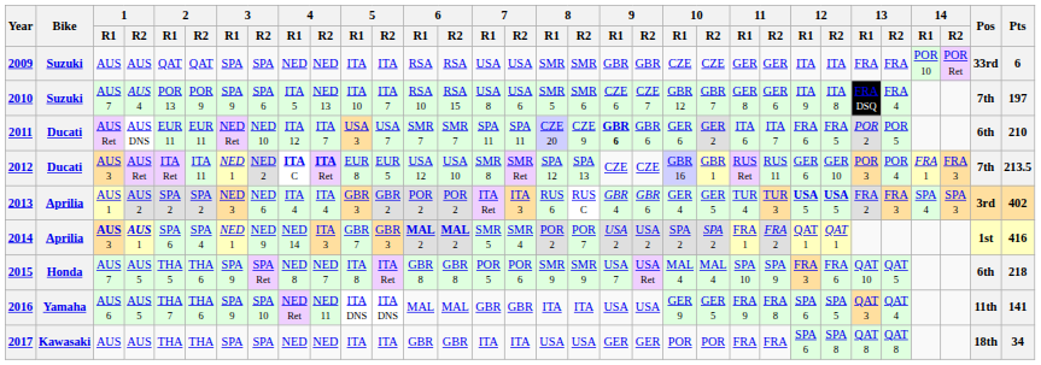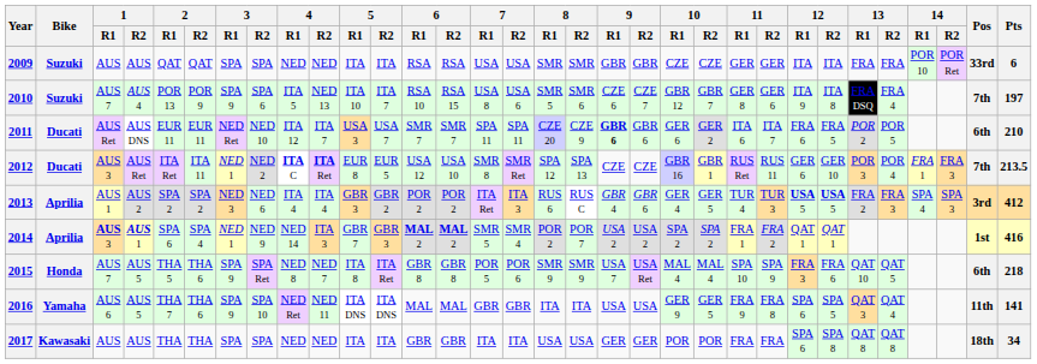 <table class="wikitable" style="text-align:center; font-size:90%">
 <tr>
 <th valign="middle" rowspan=2>Year</th>
 <th valign="middle" rowspan=2>Bike</th>
 <th colspan=2>1</th>
 <th colspan=2>2</th>
 <th colspan=2>3</th>
 <th colspan=2>4</th>
 <th colspan=2>5</th>
 <th colspan=2>6</th>
 <th colspan=2>7</th>
 <th colspan=2>8</th>
 <th colspan=2>9</th>
 <th colspan=2>10</th>
 <th colspan=2>11</th>
 <th colspan=2>12</th>
 <th colspan=2>13</th>
 <th colspan=2>14</th>
 <th rowspan=2>Pos</th>
 <th rowspan=2>Pts</th>
 </tr>
 <tr>
 <th>R1</th>
 <th>R2</th>
 <th>R1</th>
 <th>R2</th>
 <th>R1</th>
 <th>R2</th>
 <th>R1</th>
 <th>R2</th>
 <th>R1</th>
 <th>R2</th>
 <th>R1</th>
 <th>R2</th>
 <th>R1</th>
 <th>R2</th>
 <th>R1</th>
 <th>R2</th>
 <th>R1</th>
 <th>R2</th>
 <th>R1</th>
 <th>R2</th>
 <th>R1</th>
 <th>R2</th>
 <th>R1</th>
 <th>R2</th>
 <th>R1</th>
 <th>R2</th>
 <th>R1</th>
 <th>R2</th>
 </tr>
 <tr>
 <th><a href='#'>2009</a></th>
 <th><a href='#'>Suzuki</a></th>
 <td><a href='#'>AUS</a></td>
 <td><a href='#'>AUS</a></td>
 <td><a href='#'>QAT</a></td>
 <td><a href='#'>QAT</a></td>
 <td><a href='#'>SPA</a></td>
 <td><a href='#'>SPA</a></td>
 <td><a href='#'>NED</a></td>
 <td><a href='#'>NED</a></td>
 <td><a href='#'>ITA</a></td>
 <td><a href='#'>ITA</a></td>
 <td><a href='#'>RSA</a></td>
 <td><a href='#'>RSA</a></td>
 <td><a href='#'>USA</a></td>
 <td><a href='#'>USA</a></td>
 <td><a href='#'>SMR</a></td>
 <td><a href='#'>SMR</a></td>
 <td><a href='#'>GBR</a></td>
 <td><a href='#'>GBR</a></td>
 <td><a href='#'>CZE</a></td>
 <td><a href='#'>CZE</a></td>
 <td><a href='#'>GER</a></td>
 <td><a href='#'>GER</a></td>
 <td><a href='#'>ITA</a></td>
 <td><a href='#'>ITA</a></td>
 <td><a href='#'>FRA</a></td>
 <td><a href='#'>FRA</a></td>
 <td style="background:#DFFFDF;"><a href='#'>POR</a><br><small>10</small></td>
 <td style="background:#EFCFFF;"><a href='#'>POR</a><br><small>Ret</small></td>
 <th>33rd</th>
 <th>6</th>
 </tr>
 <tr>
 <th><a href='#'>2010</a></th>
 <th><a href='#'>Suzuki</a></th>
 <td style="background:#DFFFDF;"><a href='#'>AUS</a><br><small>7</small></td>
 <td style="background:#DFFFDF;"><em><a href='#'>AUS</a></em><br><small>4</small></td>
 <td style="background:#DFFFDF;"><a href='#'>POR</a><br><small>13</small></td>
 <td style="background:#DFFFDF;"><a href='#'>POR</a><br><small>9</small></td>
 <td style="background:#DFFFDF;"><a href='#'>SPA</a><br><small>9</small></td>
 <td style="background:#DFFFDF;"><a href='#'>SPA</a><br><small>6</small></td>
 <td style="background:#DFFFDF;"><a href='#'>ITA</a><br><small>5</small></td>
 <td style="background:#DFFFDF;"><a href='#'>NED</a><br><small>13</small></td>
 <td style="background:#DFFFDF;"><a href='#'>ITA</a><br><small>10</small></td>
 <td style="background:#DFFFDF;"><a href='#'>ITA</a><br><small>7</small></td>
 <td style="background:#DFFFDF;"><a href='#'>RSA</a><br><small>10</small></td>
 <td style="background:#DFFFDF;"><a href='#'>RSA</a><br><small>15</small></td>
 <td style="background:#DFFFDF;"><a href='#'>USA</a><br><small>8</small></td>
 <td style="background:#DFFFDF;"><a href='#'>USA</a><br><small>6</small></td>
 <td style="background:#DFFFDF;"><a href='#'>SMR</a><br><small>5</small></td>
 <td style="background:#DFFFDF;"><a href='#'>SMR</a><br><small>6</small></td>
 <td style="background:#DFFFDF;"><a href='#'>CZE</a><br><small>6</small></td>
 <td style="background:#DFFFDF;"><a href='#'>CZE</a><br><small>7</small></td>
 <td style="background:#DFFFDF;"><a href='#'>GBR</a><br><small>12</small></td>
 <td style="background:#DFFFDF;"><a href='#'>GBR</a><br><small>7</small></td>
 <td style="background:#DFFFDF;"><a href='#'>GER</a><br><small>8</small></td>
 <td style="background:#DFFFDF;"><a href='#'>GER</a><br><small>6</small></td>
 <td style="background:#DFFFDF;"><a href='#'>ITA</a><br><small>9</small></td>
 <td style="background:#DFFFDF;"><a href='#'>ITA</a><br><small>8</small></td>
 <td style="background:black; color:white;"><a href='#'><span>FRA</span></a><br><small>DSQ</small></td>
 <td style="background:#DFFFDF;"><a href='#'>FRA</a><br><small>4</small></td>
 <td></td>
 <td></td>
 <th>7th</th>
 <th>197</th>
 </tr>
 <tr>
 <th><a href='#'>2011</a></th>
 <th><a href='#'>Ducati</a></th>
 <td style="background:#EFCFFF;"><a href='#'>AUS</a><br><small>Ret</small></td>
 <td style="background:#FFFFFF;"><a href='#'>AUS</a><br><small>DNS</small></td>
 <td style="background:#DFFFDF;"><a href='#'>EUR</a><br><small>11</small></td>
 <td style="background:#DFFFDF;"><a href='#'>EUR</a><br><small>11</small></td>
 <td style="background:#EFCFFF;"><a href='#'>NED</a><br><small>Ret</small></td>
 <td style="background:#DFFFDF;"><a href='#'>NED</a><br><small>10</small></td>
 <td style="background:#DFFFDF;"><a href='#'>ITA</a><br><small>12</small></td>
 <td style="background:#DFFFDF;"><a href='#'>ITA</a><br><small>7</small></td>
 <td style="background:#FFDF9F;"><a href='#'>USA</a><br><small>3</small></td>
 <td style="background:#DFFFDF;"><a href='#'>USA</a><br><small>7</small></td>
 <td style="background:#DFFFDF;"><a href='#'>SMR</a><br><small>7</small></td>
 <td style="background:#DFFFDF;"><a href='#'>SMR</a><br><small>7</small></td>
 <td style="background:#DFFFDF;"><a href='#'>SPA</a><br><small>11</small></td>
 <td style="background:#DFFFDF;"><a href='#'>SPA</a><br><small>11</small></td>
 <td style="background:#CFCFFF;"><a href='#'>CZE</a><br><small>20</small></td>
 <td style="background:#DFFFDF;"><a href='#'>CZE</a><br><small>9</small></td>
 <td style="background:#DFFFDF;"><strong><a href='#'>GBR</a><br><small>6</small></strong></td>
 <td style="background:#DFFFDF;"><a href='#'>GBR</a><br><small>6</small></td>
 <td style="background:#DFFFDF;"><a href='#'>GER</a><br><small>6</small></td>
 <td style="background:#DFDFDF;"><a href='#'>GER</a><br><small>2</small></td>
 <td style="background:#DFFFDF;"><a href='#'>ITA</a><br><small>6</small></td>
 <td style="background:#DFFFDF;"><a href='#'>ITA</a><br><small>7</small></td>
 <td style="background:#DFFFDF;"><a href='#'>FRA</a><br><small>6</small></td>
 <td style="background:#DFFFDF;"><a href='#'>FRA</a><br><small>5</small></td>
 <td style="background:#DFDFDF;"><em><a href='#'>POR</a></em><br><small>2</small></td>
 <td style="background:#DFFFDF;"><a href='#'>POR</a><br><small>5</small></td>
 <td></td>
 <td></td>
 <th>6th</th>
 <th>210</th>
 </tr>
 <tr>
 <th><a href='#'>2012</a></th>
 <th><a href='#'>Ducati</a></th>
 <td style="background:#FFDF9F;"><a href='#'>AUS</a><br><small>3</small></td>
 <td style="background:#EFCFFF;"><a href='#'>AUS</a><br><small>Ret</small></td>
 <td style="background:#EFCFFF;"><a href='#'>ITA</a><br><small>Ret</small></td>
 <td style="background:#DFFFDF;"><a href='#'>ITA</a><br><small>11</small></td>
 <td style="background:#FFFFBF;"><em><a href='#'>NED</a></em><br><small>1</small></td>
 <td style="background:#DFDFDF;"><a href='#'>NED</a><br><small>2</small></td>
 <td style="background:#FFFFFF;"><strong><a href='#'>ITA</a></strong><br><small>C</small></td>
 <td style="background:#EFCFFF;"><strong><a href='#'>ITA</a></strong><br><small>Ret</small></td>
 <td style="background:#DFFFDF;"><a href='#'>EUR</a><br><small>8</small></td>
 <td style="background:#DFFFDF;"><a href='#'>EUR</a><br><small>5</small></td>
 <td style="background:#DFFFDF;"><a href='#'>USA</a><br><small>12</small></td>
 <td style="background:#DFFFDF;"><a href='#'>USA</a><br><small>10</small></td>
 <td style="background:#DFFFDF;"><a href='#'>SMR</a><br><small>8</small></td>
 <td style="background:#EFCFFF;"><a href='#'>SMR</a><br><small>Ret</small></td>
 <td style="background:#DFFFDF;"><a href='#'>SPA</a><br><small>12</small></td>
 <td style="background:#DFFFDF;"><a href='#'>SPA</a><br><small>13</small></td>
 <td><a href='#'>CZE</a></td>
 <td><a href='#'>CZE</a></td>
 <td style="background:#CFCFFF;"><a href='#'>GBR</a><br><small>16</small></td>
 <td style="background:#FFFFBF;"><a href='#'>GBR</a><br><small>1</small></td>
 <td style="background:#EFCFFF;"><a href='#'>RUS</a><br><small>Ret</small></td>
 <td style="background:#DFFFDF;"><a href='#'>RUS</a><br><small>11</small></td>
 <td style="background:#DFFFDF;"><a href='#'>GER</a><br><small>6</small></td>
 <td style="background:#DFFFDF;"><a href='#'>GER</a><br><small>10</small></td>
 <td style="background:#FFDF9F;"><a href='#'>POR</a><br><small>3</small></td>
 <td style="background:#DFFFDF;"><a href='#'>POR</a><br><small>4</small></td>
 <td style="background:#FFFFBF;"><em><a href='#'>FRA</a></em><br><small>1</small></td>
 <td style="background:#FFDF9F;"><a href='#'>FRA</a><br><small>3</small></td>
 <th>7th</th>
 <th>213.5</th>
 </tr>
 <tr>
 <th><a href='#'>2013</a></th>
 <th><a href='#'>Aprilia</a></th>
 <td style="background:#FFFFBF;"><a href='#'>AUS</a><br><small>1</small></td>
 <td style="background:#DFDFDF;"><a href='#'>AUS</a><br><small>2</small></td>
 <td style="background:#DFDFDF;"><a href='#'>SPA</a><br><small>2</small></td>
 <td style="background:#DFDFDF;"><a href='#'>SPA</a><br><small>2</small></td>
 <td style="background:#FFDF9F;"><a href='#'>NED</a><br><small>3</small></td>
 <td style="background:#DFFFDF;"><a href='#'>NED</a><br><small>6</small></td>
 <td style="background:#DFFFDF;"><a href='#'>ITA</a><br><small>4</small></td>
 <td style="background:#DFFFDF;"><a href='#'>ITA</a><br><small>4</small></td>
 <td style="background:#FFDF9F;"><a href='#'>GBR</a><br><small>3</small></td>
 <td style="background:#DFDFDF;"><a href='#'>GBR</a><br><small>2</small></td>
 <td style="background:#DFDFDF;"><a href='#'>POR</a><br><small>2</small></td>
 <td style="background:#DFDFDF;"><a href='#'>POR</a><br><small>2</small></td>
 <td style="background:#EFCFFF;"><a href='#'>ITA</a><br><small>Ret</small></td>
 <td style="background:#FFDF9F;"><a href='#'>ITA</a><br><small>3</small></td>
 <td style="background:#DFFFDF;"><a href='#'>RUS</a><br><small>6</small></td>
 <td style="background:#FFFFFF;"><a href='#'>RUS</a><br><small>C</small></td>
 <td style="background:#DFFFDF;"><em><a href='#'>GBR</a></em><br><small>4</small></td>
 <td style="background:#DFFFDF;"><em><a href='#'>GBR</a></em><br><small>6</small></td>
 <td style="background:#DFFFDF;"><a href='#'>GER</a><br><small>4</small></td>
 <td style="background:#DFFFDF;"><a href='#'>GER</a><br><small>5</small></td>
 <td style="background:#DFFFDF;"><a href='#'>TUR</a><br><small>4</small></td>
 <td style="background:#FFDF9F;"><a href='#'>TUR</a><br><small>3</small></td>
 <td style="background:#DFFFDF;"><strong><a href='#'>USA</a></strong><br><small>5</small></td>
 <td style="background:#DFFFDF;"><strong><a href='#'>USA</a></strong><br><small>5</small></td>
 <td style="background:#DFDFDF;"><a href='#'>FRA</a><br><small>2</small></td>
 <td style="background:#FFDF9F;"><a href='#'>FRA</a><br><small>3</small></td>
 <td style="background:#DFFFDF;"><a href='#'>SPA</a><br><small>4</small></td>
 <td style="background:#FFDF9F;"><a href='#'>SPA</a><br><small>3</small></td>
 <td style="background:#FFDF9F;"><strong>3rd</strong></td>
-<td style="background:#FFDF9F;"><strong>402</strong></td>
+<td style="background:#FFDF9F;"><strong>412</strong></td>
 </tr>
 <tr>
 <th><a href='#'>2014</a></th>
 <th><a href='#'>Aprilia</a></th>
 <td style="background:#FFDF9F;"><strong><a href='#'>AUS</a></strong><br><small>3</small></td>
 <td style="background:#FFFFBF;"><strong><em><a href='#'>AUS</a></em></strong><br><small>1</small></td>
 <td style="background:#DFFFDF;"><a href='#'>SPA</a><br><small>6</small></td>
 <td style="background:#DFFFDF;"><a href='#'>SPA</a><br><small>4</small></td>
 <td style="background:#FFFFBF;"><em><a href='#'>NED</a></em><br><small>1</small></td>
 <td style="background:#DFFFDF;"><a href='#'>NED</a><br><small>9</small></td>
 <td style="background:#DFFFDF;"><a href='#'>NED</a><br><small>14</small></td>
 <td style="background:#FFDF9F;"><a href='#'>ITA</a><br><small>3</small></td>
 <td style="background:#DFFFDF;"><a href='#'>GBR</a><br><small>7</small></td>
 <td style="background:#FFDF9F;"><a href='#'>GBR</a><br><small>3</small></td>
 <td style="background:#DFDFDF;"><strong><a href='#'>MAL</a></strong><br><small>2</small></td>
 <td style="background:#DFDFDF;"><strong><a href='#'>MAL</a></strong><br><small>2</small></td>
 <td style="background:#DFFFDF;"><a href='#'>SMR</a><br><small>5</small></td>
 <td style="background:#DFFFDF;"><a href='#'>SMR</a><br><small>4</small></td>
 <td style="background:#DFDFDF;"><a href='#'>POR</a><br><small>2</small></td>
 <td style="background:#DFFFDF;"><a href='#'>POR</a><br><small>7</small></td>
 <td style="background:#DFDFDF;"><em><a href='#'>USA</a></em><br><small>2</small></td>
 <td style="background:#DFDFDF;"><a href='#'>USA</a><br><small>2</small></td>
 <td style="background:#DFDFDF;"><a href='#'>SPA</a><br><small>2</small></td>
 <td style="background:#DFDFDF;"><em><a href='#'>SPA</a></em><br><small>2</small></td>
 <td style="background:#FFFFBF;"><a href='#'>FRA</a><br><small>1</small></td>
 <td style="background:#DFDFDF;"><em><a href='#'>FRA</a></em><br><small>2</small></td>
 <td style="background:#FFFFBF;"><a href='#'>QAT</a><br><small>1</small></td>
 <td style="background:#FFFFBF;"><em><a href='#'>QAT</a></em><br><small>1</small></td>
 <td></td>
 <td></td>
 <td></td>
 <td></td>
 <td style="background:#FFFFBF;"><strong>1st</strong></td>
 <td style="background:#FFFFBF;"><strong>416</strong></td>
 </tr>
 <tr>
 <th><a href='#'>2015</a></th>
 <th><a href='#'>Honda</a></th>
 <td style="background:#DFFFDF;"><a href='#'>AUS</a><br><small>7</small></td>
 <td style="background:#DFFFDF;"><a href='#'>AUS</a><br><small>5</small></td>
 <td style="background:#DFFFDF;"><a href='#'>THA</a><br><small>5</small></td>
 <td style="background:#DFFFDF;"><a href='#'>THA</a><br><small>6</small></td>
 <td style="background:#DFFFDF;"><a href='#'>SPA</a><br><small>9</small></td>
 <td style="background:#EFCFFF;"><a href='#'>SPA</a><br><small>Ret</small></td>
 <td style="background:#DFFFDF;"><a href='#'>NED</a><br><small>8</small></td>
 <td style="background:#DFFFDF;"><a href='#'>NED</a><br><small>7</small></td>
 <td style="background:#DFFFDF;"><a href='#'>ITA</a><br><small>8</small></td>
 <td style="background:#EFCFFF;"><a href='#'>ITA</a><br><small>Ret</small></td>
 <td style="background:#DFFFDF;"><a href='#'>GBR</a><br><small>8</small></td>
 <td style="background:#DFFFDF;"><a href='#'>GBR</a><br><small>8</small></td>
 <td style="background:#DFFFDF;"><a href='#'>POR</a><br><small>5</small></td>
 <td style="background:#DFFFDF;"><a href='#'>POR</a><br><small>6</small></td>
 <td style="background:#DFFFDF;"><a href='#'>SMR</a><br><small>9</small></td>
 <td style="background:#DFFFDF;"><a href='#'>SMR</a><br><small>9</small></td>
 <td style="background:#DFFFDF;"><a href='#'>USA</a><br><small>7</small></td>
 <td style="background:#EFCFFF;"><a href='#'>USA</a><br><small>Ret</small></td>
 <td style="background:#DFFFDF;"><a href='#'>MAL</a><br><small>4</small></td>
 <td style="background:#DFFFDF;"><a href='#'>MAL</a><br><small>4</small></td>
 <td style="background:#DFFFDF;"><a href='#'>SPA</a><br><small>10</small></td>
 <td style="background:#DFFFDF;"><a href='#'>SPA</a><br><small>9</small></td>
 <td style="background:#FFDF9F;"><a href='#'>FRA</a><br><small>3</small></td>
 <td style="background:#DFFFDF;"><a href='#'>FRA</a><br><small>6</small></td>
 <td style="background:#DFFFDF;"><a href='#'>QAT</a><br><small>10</small></td>
 <td style="background:#DFFFDF;"><a href='#'>QAT</a><br><small>5</small></td>
 <td></td>
 <td></td>
 <th>6th</th>
 <th>218</th>
 </tr>
 <tr>
 <th><a href='#'>2016</a></th>
 <th><a href='#'>Yamaha</a></th>
 <td style="background:#DFFFDF;"><a href='#'>AUS</a><br><small>6</small></td>
 <td style="background:#DFFFDF;"><a href='#'>AUS</a><br><small>5</small></td>
 <td style="background:#DFFFDF;"><a href='#'>THA</a><br><small>7</small></td>
 <td style="background:#DFFFDF;"><a href='#'>THA</a><br><small>6</small></td>
 <td style="background:#DFFFDF;"><a href='#'>SPA</a><br><small>9</small></td>
 <td style="background:#DFFFDF;"><a href='#'>SPA</a><br><small>10</small></td>
 <td style="background:#EFCFFF;"><a href='#'>NED</a><br><small>Ret</small></td>
 <td style="background:#DFFFDF;"><a href='#'>NED</a><br><small>11</small></td>
 <td style="background:#FFFFFF;"><a href='#'>ITA</a><br><small>DNS</small></td>
 <td style="background:#FFFFFF;"><a href='#'>ITA</a><br><small>DNS</small></td>
 <td><a href='#'>MAL</a></td>
 <td><a href='#'>MAL</a></td>
 <td><a href='#'>GBR</a></td>
 <td><a href='#'>GBR</a></td>
 <td><a href='#'>ITA</a></td>
 <td><a href='#'>ITA</a></td>
 <td><a href='#'>USA</a></td>
 <td><a href='#'>USA</a></td>
 <td style="background:#dfffdf;"><a href='#'>GER</a><br><small>9</small></td>
 <td style="background:#dfffdf;"><a href='#'>GER</a><br><small>5</small></td>
 <td style="background:#dfffdf;"><a href='#'>FRA</a><br><small>9</small></td>
 <td style="background:#dfffdf;"><a href='#'>FRA</a><br><small>8</small></td>
 <td style="background:#dfffdf;"><a href='#'>SPA</a><br><small>6</small></td>
 <td style="background:#dfffdf;"><a href='#'>SPA</a><br><small>5</small></td>
 <td style="background:#FFDF9F;"><a href='#'>QAT</a><br><small>3</small></td>
 <td style="background:#dfffdf;"><a href='#'>QAT</a><br><small>4</small></td>
 <td></td>
 <td></td>
 <th>11th</th>
 <th>141</th>
 </tr>
 <tr>
 <th><a href='#'>2017</a></th>
 <th><a href='#'>Kawasaki</a></th>
 <td><a href='#'>AUS</a></td>
 <td><a href='#'>AUS</a></td>
 <td><a href='#'>THA</a></td>
 <td><a href='#'>THA</a></td>
 <td><a href='#'>SPA</a></td>
 <td><a href='#'>SPA</a></td>
 <td><a href='#'>NED</a></td>
 <td><a href='#'>NED</a></td>
 <td><a href='#'>ITA</a></td>
 <td><a href='#'>ITA</a></td>
 <td><a href='#'>GBR</a></td>
 <td><a href='#'>GBR</a></td>
 <td><a href='#'>ITA</a></td>
 <td><a href='#'>ITA</a></td>
 <td><a href='#'>USA</a></td>
 <td><a href='#'>USA</a></td>
 <td><a href='#'>GER</a></td>
 <td><a href='#'>GER</a></td>
 <td><a href='#'>POR</a></td>
 <td><a href='#'>POR</a></td>
 <td><a href='#'>FRA</a></td>
 <td><a href='#'>FRA</a></td>
 <td style="background:#dfffdf;"><a href='#'>SPA</a><br><small>6</small></td>
 <td style="background:#dfffdf;"><a href='#'>SPA</a><br><small>8</small></td>
 <td style="background:#dfffdf;"><a href='#'>QAT</a><br><small>8</small></td>
 <td style="background:#dfffdf;"><a href='#'>QAT</a><br><small>8</small></td>
 <td></td>
 <td></td>
 <th>18th</th>
 <th>34</th>
 </tr>
 </table>
